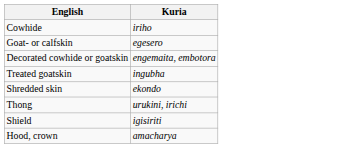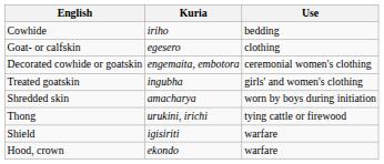 <table class="wikitable">
 <tr>
 <th>English</th>
 <th>Kuria</th>
+<th>Use</th>
 </tr>
 <tr>
 <td>Cowhide</td>
 <td><em>iriho</em></td>
+<td>bedding</td>
 </tr>
 <tr>
 <td>Goat- or calfskin</td>
 <td><em>egesero</em></td>
+<td>clothing</td>
 </tr>
 <tr>
 <td>Decorated cowhide or goatskin</td>
 <td><em>engemaita</em>, <em>embotora</em></td>
+<td>ceremonial women's clothing</td>
 </tr>
 <tr>
 <td>Treated goatskin</td>
 <td><em>ingubha</em></td>
+<td>girls' and women's clothing</td>
 </tr>
 <tr>
 <td>Shredded skin</td>
-<td><em>ekondo</em></td>
+<td><em>amacharya</em></td>
+<td>worn by boys during initiation</td>
 </tr>
 <tr>
 <td>Thong</td>
 <td><em>urukini</em>, <em>irichi</em></td>
+<td>tying cattle or firewood</td>
 </tr>
 <tr>
 <td>Shield</td>
 <td><em>igisiriti</em></td>
+<td>warfare</td>
 </tr>
 <tr>
 <td>Hood, crown</td>
-<td><em>amacharya</em></td>
+<td><em>ekondo</em></td>
+<td>warfare</td>
 </tr>
 </table>
